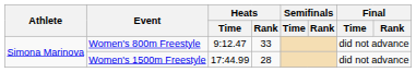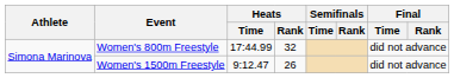 <table class=wikitable style="font-size:90%">
 <tr>
 <th rowspan="2">Athlete</th>
 <th rowspan="2">Event</th>
 <th colspan="2">Heats</th>
 <th colspan="2">Semifinals</th>
 <th colspan="2">Final</th>
 </tr>
 <tr>
 <th>Time</th>
 <th>Rank</th>
 <th>Time</th>
 <th>Rank</th>
 <th>Time</th>
 <th>Rank</th>
 </tr>
 <tr>
 <td rowspan="2"><a href='#'>Simona Marinova</a></td>
 <td><a href='#'>Women's 800m Freestyle</a></td>
-<td align=center>9:12.47</td>
-<td align=center>33</td>
+<td align=center>17:44.99</td>
+<td align=center>32</td>
 <td colspan= 2 bgcolor="wheat"></td>
 <td align=center colspan=2>did not advance</td>
 </tr>
 <tr>
 <td><a href='#'>Women's 1500m Freestyle</a></td>
-<td align=center>17:44.99</td>
-<td align=center>28</td>
+<td align=center>9:12.47</td>
+<td align=center>26</td>
 <td colspan= 2 bgcolor="wheat"></td>
 <td align=center colspan=2>did not advance</td>
 </tr>
 </table>
